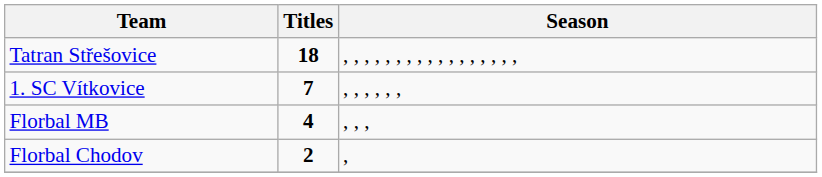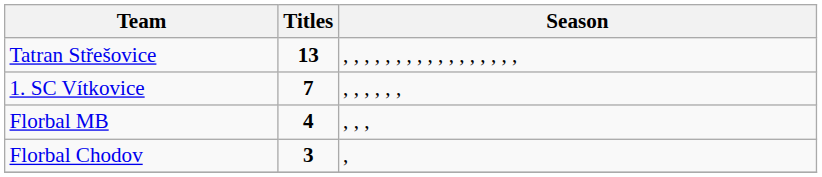 <table class="wikitable" style="text-align:center">
 <tr>
 <th width="200">Team</th>
 <th width="20">Titles</th>
 <th width="355">Season</th>
 </tr>
 <tr>
 <td align=left><a href='#'>Tatran Střešovice</a></td>
-<td><strong>18</strong></td>
+<td><strong>13</strong></td>
 <td align=left>, , , , , , , , , , , , , , , , , </td>
 </tr>
 <tr>
 <td align=left><a href='#'>1. SC Vítkovice</a></td>
 <td><strong>7</strong></td>
 <td align=left>, , , , , , </td>
 </tr>
 <tr>
 <td align=left><a href='#'>Florbal MB</a></td>
 <td><strong>4</strong></td>
 <td align=left>, , , </td>
 </tr>
 <tr>
 <td align=left><a href='#'>Florbal Chodov</a></td>
-<td><strong>2</strong></td>
+<td><strong>3</strong></td>
 <td align=left>, </td>
 </tr>
 <tr>
 </tr>
 </table>
